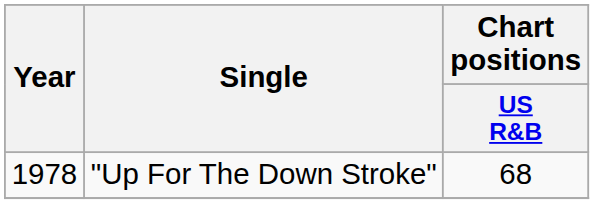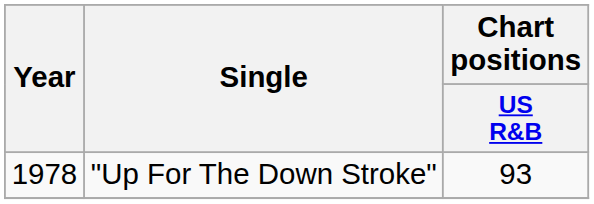 <table class="wikitable" style="text-align:center;">
 <tr>
 <th rowspan="2">Year</th>
 <th rowspan="2">Single</th>
 <th colspan="1">Chart positions</th>
 </tr>
 <tr style="font-size:smaller;">
 <th width="40"><a href='#'>US<br>R&B</a></th>
 </tr>
 <tr>
 <td rowspan="1">1978</td>
 <td align="left">"Up For The Down Stroke"</td>
-<td>68</td>
+<td>93</td>
 </tr>
 <tr>
 </tr>
 </table>
